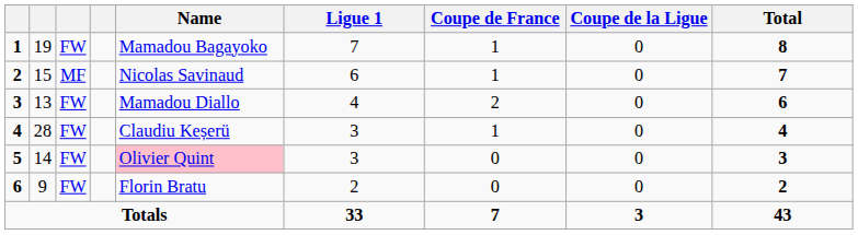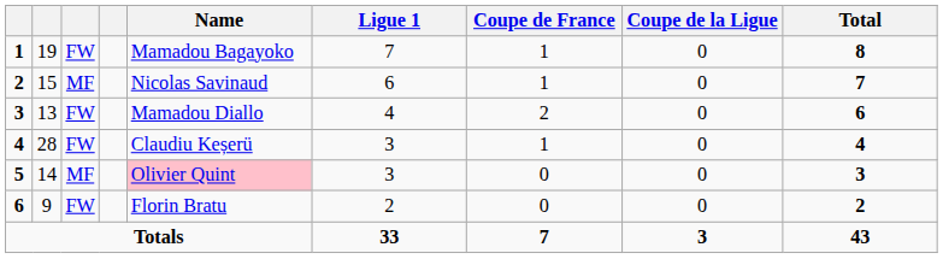 <table class="wikitable" style="text-align:center">
 <tr>
 <th width=15></th>
 <th width=15></th>
 <th width=15></th>
 <th width=15></th>
 <th width=145>Name</th>
 <th width=120><a href='#'>Ligue 1</a></th>
 <th width=120><a href='#'>Coupe de France</a></th>
 <th width=125><a href='#'>Coupe de la Ligue</a></th>
 <th width=120>Total</th>
 </tr>
 <tr>
 <td><strong>1</strong></td>
 <td>19</td>
 <td><a href='#'>FW</a></td>
 <td></td>
 <td align=left><a href='#'>Mamadou Bagayoko</a></td>
 <td>7</td>
 <td>1</td>
 <td>0</td>
 <td><strong>8</strong></td>
 </tr>
 <tr>
 <td><strong>2</strong></td>
 <td>15</td>
 <td><a href='#'>MF</a></td>
 <td></td>
 <td align=left><a href='#'>Nicolas Savinaud</a></td>
 <td>6</td>
 <td>1</td>
 <td>0</td>
 <td><strong>7</strong></td>
 </tr>
 <tr>
 <td><strong>3</strong></td>
 <td>13</td>
 <td><a href='#'>FW</a></td>
 <td></td>
 <td align=left><a href='#'>Mamadou Diallo</a></td>
 <td>4</td>
 <td>2</td>
 <td>0</td>
 <td><strong>6</strong></td>
 </tr>
 <tr>
 <td><strong>4</strong></td>
 <td>28</td>
 <td><a href='#'>FW</a></td>
 <td></td>
 <td align=left><a href='#'>Claudiu Keșerü</a></td>
 <td>3</td>
 <td>1</td>
 <td>0</td>
 <td><strong>4</strong></td>
 </tr>
 <tr>
 <td><strong>5</strong></td>
 <td>14</td>
-<td><a href='#'>FW</a></td>
+<td><a href='#'>MF</a></td>
 <td></td>
 <td align=left style="background: pink;"><a href='#'>Olivier Quint</a></td>
 <td>3</td>
 <td>0</td>
 <td>0</td>
 <td><strong>3</strong></td>
 </tr>
 <tr>
 <td><strong>6</strong></td>
 <td>9</td>
 <td><a href='#'>FW</a></td>
 <td></td>
 <td align=left><a href='#'>Florin Bratu</a></td>
 <td>2</td>
 <td>0</td>
 <td>0</td>
 <td><strong>2</strong></td>
 </tr>
 <tr>
 <td colspan=5><strong>Totals</strong></td>
 <td><strong>33</strong></td>
 <td><strong>7</strong></td>
 <td><strong>3</strong></td>
 <td><strong>43</strong></td>
 </tr>
 </table>
